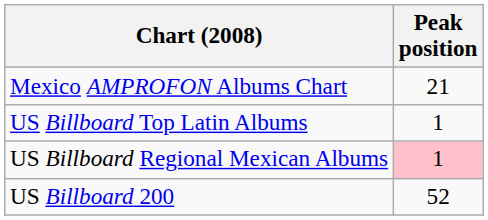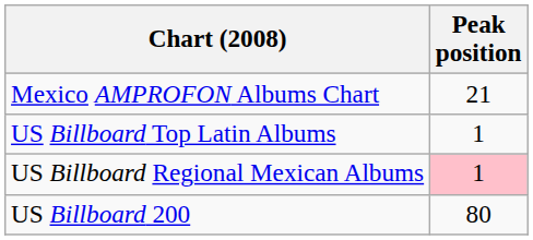 <table class="wikitable">
 <tr>
 <th align="left">Chart (2008)</th>
 <th align="left">Peak<br>position</th>
 </tr>
 <tr>
 <td align="left"><a href='#'>Mexico</a> <a href='#'><em>AMPROFON</em> Albums Chart</a></td>
 <td align="center">21</td>
 </tr>
 <tr>
 <td align="left"><a href='#'>US</a> <a href='#'><em>Billboard</em> Top Latin Albums</a></td>
 <td align="center">1</td>
 </tr>
 <tr>
 <td align="left">US <em>Billboard</em> <a href='#'>Regional Mexican Albums</a></td>
 <td align="center" style="background: pink;">1</td>
 </tr>
 <tr>
 <td align="left">US <a href='#'><em>Billboard</em> 200</a></td>
-<td align="center">52</td>
+<td align="center">80</td>
 </tr>
 </table>
